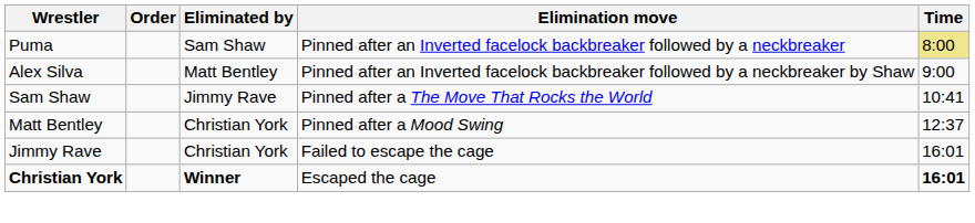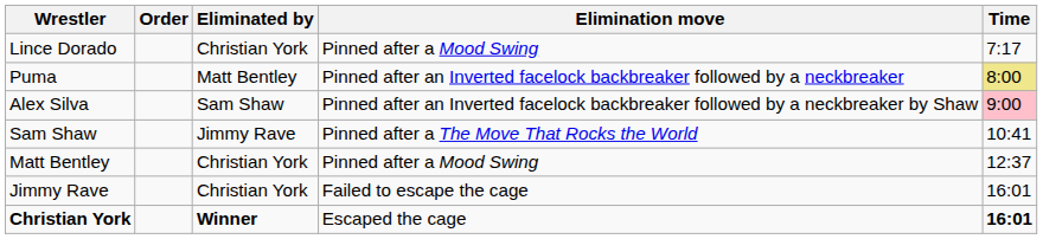 <table class="wikitable sortable">
 <tr>
 <th>Wrestler</th>
 <th>Order</th>
 <th>Eliminated by</th>
 <th>Elimination move</th>
 <th>Time</th>
 </tr>
 <tr>
+<td>Lince Dorado</td>
+<td></td>
+<td>Christian York</td>
+<td>Pinned after a <em><a href='#'>Mood Swing</a></em></td>
+<td>7:17</td>
+</tr>
+<tr>
 <td>Puma</td>
 <td></td>
-<td>Sam Shaw</td>
+<td>Matt Bentley</td>
 <td>Pinned after an <a href='#'>Inverted facelock backbreaker</a> followed by a <a href='#'>neckbreaker</a></td>
 <td style="background: khaki;">8:00</td>
 </tr>
 <tr>
 <td>Alex Silva</td>
 <td></td>
-<td>Matt Bentley</td>
+<td>Sam Shaw</td>
 <td>Pinned after an Inverted facelock backbreaker followed by a neckbreaker by Shaw</td>
-<td>9:00</td>
+<td style="background: pink;">9:00</td>
 </tr>
 <tr>
 <td>Sam Shaw</td>
 <td></td>
 <td>Jimmy Rave</td>
 <td>Pinned after a <em><a href='#'>The Move That Rocks the World</a></em></td>
 <td>10:41</td>
 </tr>
 <tr>
 <td>Matt Bentley</td>
 <td></td>
 <td>Christian York</td>
 <td>Pinned after a <em>Mood Swing</em></td>
 <td>12:37</td>
 </tr>
 <tr>
 <td>Jimmy Rave</td>
 <td></td>
 <td>Christian York</td>
 <td>Failed to escape the cage</td>
 <td>16:01</td>
 </tr>
 <tr>
 <td><strong>Christian York</strong></td>
 <td></td>
 <td><strong>Winner</strong></td>
 <td>Escaped the cage</td>
 <td><strong>16:01</strong></td>
 </tr>
 </table>
